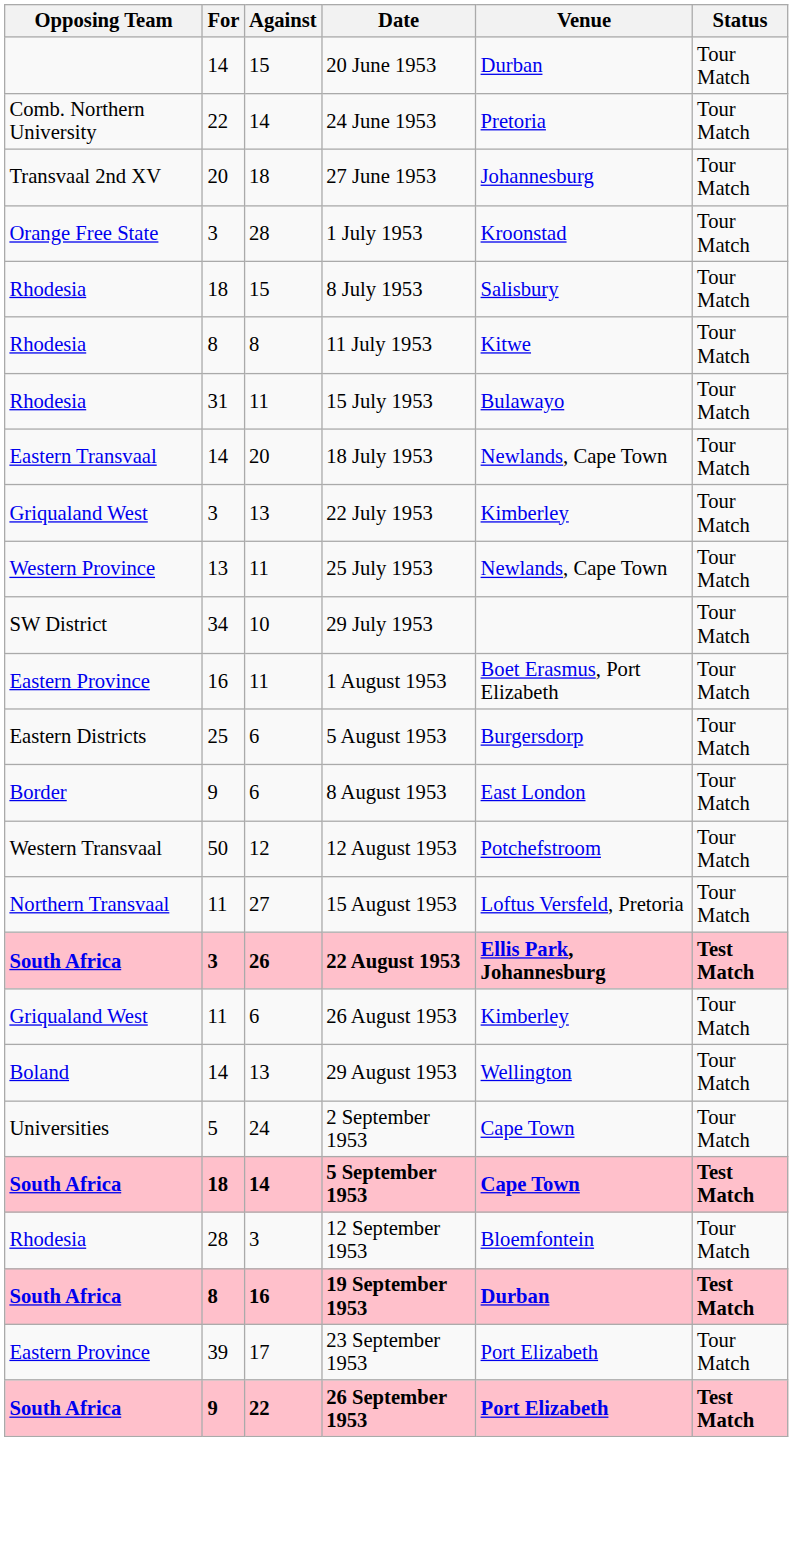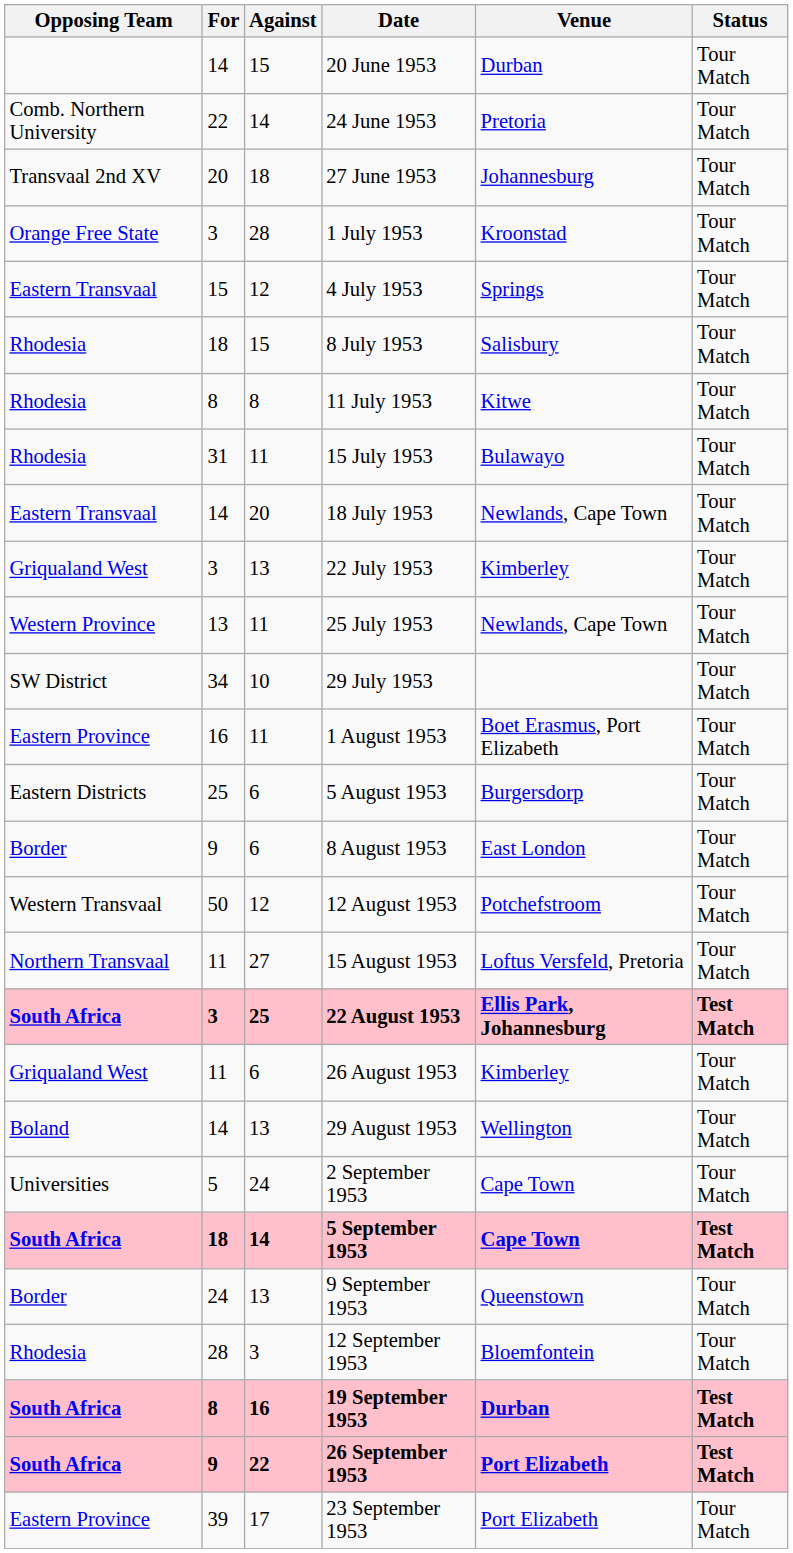 <table class=wikitable>
 <tr>
 <th>Opposing Team</th>
 <th>For</th>
 <th>Against</th>
 <th>Date</th>
 <th>Venue</th>
 <th>Status</th>
 </tr>
 <tr>
 <td></td>
 <td>14</td>
 <td>15</td>
 <td>20 June 1953</td>
 <td><a href='#'>Durban</a></td>
 <td>Tour Match</td>
 </tr>
 <tr>
 <td>Comb. Northern University</td>
 <td>22</td>
 <td>14</td>
 <td>24 June 1953</td>
 <td><a href='#'>Pretoria</a></td>
 <td>Tour Match</td>
 </tr>
 <tr>
 <td>Transvaal 2nd XV</td>
 <td>20</td>
 <td>18</td>
 <td>27 June 1953</td>
 <td><a href='#'>Johannesburg</a></td>
 <td>Tour Match</td>
 </tr>
 <tr>
 <td><a href='#'>Orange Free State</a></td>
 <td>3</td>
 <td>28</td>
 <td>1 July 1953</td>
 <td><a href='#'>Kroonstad</a></td>
+<td>Tour Match</td>
+</tr>
+<tr>
+<td><a href='#'>Eastern Transvaal</a></td>
+<td>15</td>
+<td>12</td>
+<td>4 July 1953</td>
+<td><a href='#'>Springs</a></td>
 <td>Tour Match</td>
 </tr>
 <tr>
 <td><a href='#'>Rhodesia</a></td>
 <td>18</td>
 <td>15</td>
 <td>8 July 1953</td>
 <td><a href='#'>Salisbury</a></td>
 <td>Tour Match</td>
 </tr>
 <tr>
 <td><a href='#'>Rhodesia</a></td>
 <td>8</td>
 <td>8</td>
 <td>11 July 1953</td>
 <td><a href='#'>Kitwe</a></td>
 <td>Tour Match</td>
 </tr>
 <tr>
 <td><a href='#'>Rhodesia</a></td>
 <td>31</td>
 <td>11</td>
 <td>15 July 1953</td>
 <td><a href='#'>Bulawayo</a></td>
 <td>Tour Match</td>
 </tr>
 <tr>
 <td><a href='#'>Eastern Transvaal</a></td>
 <td>14</td>
 <td>20</td>
 <td>18 July 1953</td>
 <td><a href='#'>Newlands</a>, Cape Town</td>
 <td>Tour Match</td>
 </tr>
 <tr>
 <td><a href='#'>Griqualand West</a></td>
 <td>3</td>
 <td>13</td>
 <td>22 July 1953</td>
 <td><a href='#'>Kimberley</a></td>
 <td>Tour Match</td>
 </tr>
 <tr>
 <td><a href='#'>Western Province</a></td>
 <td>13</td>
 <td>11</td>
 <td>25 July 1953</td>
 <td><a href='#'>Newlands</a>, Cape Town</td>
 <td>Tour Match</td>
 </tr>
 <tr>
 <td>SW District</td>
 <td>34</td>
 <td>10</td>
 <td>29 July 1953</td>
 <td></td>
 <td>Tour Match</td>
 </tr>
 <tr>
 <td><a href='#'>Eastern Province</a></td>
 <td>16</td>
 <td>11</td>
 <td>1 August 1953</td>
 <td><a href='#'>Boet Erasmus</a>, Port Elizabeth</td>
 <td>Tour Match</td>
 </tr>
 <tr>
 <td>Eastern Districts</td>
 <td>25</td>
 <td>6</td>
 <td>5 August 1953</td>
 <td><a href='#'>Burgersdorp</a></td>
 <td>Tour Match</td>
 </tr>
 <tr>
 <td><a href='#'>Border</a></td>
 <td>9</td>
 <td>6</td>
 <td>8 August 1953</td>
 <td><a href='#'>East London</a></td>
 <td>Tour Match</td>
 </tr>
 <tr>
 <td>Western Transvaal</td>
 <td>50</td>
 <td>12</td>
 <td>12 August 1953</td>
 <td><a href='#'>Potchefstroom</a></td>
 <td>Tour Match</td>
 </tr>
 <tr>
 <td><a href='#'>Northern Transvaal</a></td>
 <td>11</td>
 <td>27</td>
 <td>15 August 1953</td>
 <td><a href='#'>Loftus Versfeld</a>, Pretoria</td>
 <td>Tour Match</td>
 </tr>
 <tr bgcolor=pink>
 <td><strong><a href='#'>South Africa</a></strong></td>
 <td><strong>3</strong></td>
-<td><strong>26</strong></td>
+<td><strong>25</strong></td>
 <td><strong>22 August 1953</strong></td>
 <td><strong><a href='#'>Ellis Park</a>, Johannesburg</strong></td>
 <td><strong>Test Match</strong></td>
 </tr>
 <tr>
 <td><a href='#'>Griqualand West</a></td>
 <td>11</td>
 <td>6</td>
 <td>26 August 1953</td>
 <td><a href='#'>Kimberley</a></td>
 <td>Tour Match</td>
 </tr>
 <tr>
 <td><a href='#'>Boland</a></td>
 <td>14</td>
 <td>13</td>
 <td>29 August 1953</td>
 <td><a href='#'>Wellington</a></td>
 <td>Tour Match</td>
 </tr>
 <tr>
 <td>Universities</td>
 <td>5</td>
 <td>24</td>
 <td>2 September 1953</td>
 <td><a href='#'>Cape Town</a></td>
 <td>Tour Match</td>
 </tr>
 <tr bgcolor=pink>
 <td><strong><a href='#'>South Africa</a></strong></td>
 <td><strong>18</strong></td>
 <td><strong>14</strong></td>
 <td><strong>5 September 1953</strong></td>
 <td><strong><a href='#'>Cape Town</a></strong></td>
 <td><strong>Test Match</strong></td>
 </tr>
 <tr>
+<td><a href='#'>Border</a></td>
+<td>24</td>
+<td>13</td>
+<td>9 September 1953</td>
+<td><a href='#'>Queenstown</a></td>
+<td>Tour Match</td>
+</tr>
+<tr>
 <td><a href='#'>Rhodesia</a></td>
 <td>28</td>
 <td>3</td>
 <td>12 September 1953</td>
 <td><a href='#'>Bloemfontein</a></td>
 <td>Tour Match</td>
 </tr>
 <tr bgcolor=pink>
 <td><strong><a href='#'>South Africa</a></strong></td>
 <td><strong>8</strong></td>
 <td><strong>16</strong></td>
 <td><strong>19 September 1953</strong></td>
 <td><strong><a href='#'>Durban</a></strong></td>
 <td><strong>Test Match</strong></td>
 </tr>
+<tr bgcolor=pink>
+<td><strong><a href='#'>South Africa</a></strong></td>
+<td><strong>9</strong></td>
+<td><strong>22</strong></td>
+<td><strong>26 September 1953</strong></td>
+<td><strong><a href='#'>Port Elizabeth</a></strong></td>
+<td><strong>Test Match</strong></td>
+</tr>
 <tr>
 <td><a href='#'>Eastern Province</a></td>
 <td>39</td>
 <td>17</td>
 <td>23 September 1953</td>
 <td><a href='#'>Port Elizabeth</a></td>
 <td>Tour Match</td>
 </tr>
-<tr bgcolor=pink>
-<td><strong><a href='#'>South Africa</a></strong></td>
-<td><strong>9</strong></td>
-<td><strong>22</strong></td>
-<td><strong>26 September 1953</strong></td>
-<td><strong><a href='#'>Port Elizabeth</a></strong></td>
-<td><strong>Test Match</strong></td>
-</tr>
 </table>
